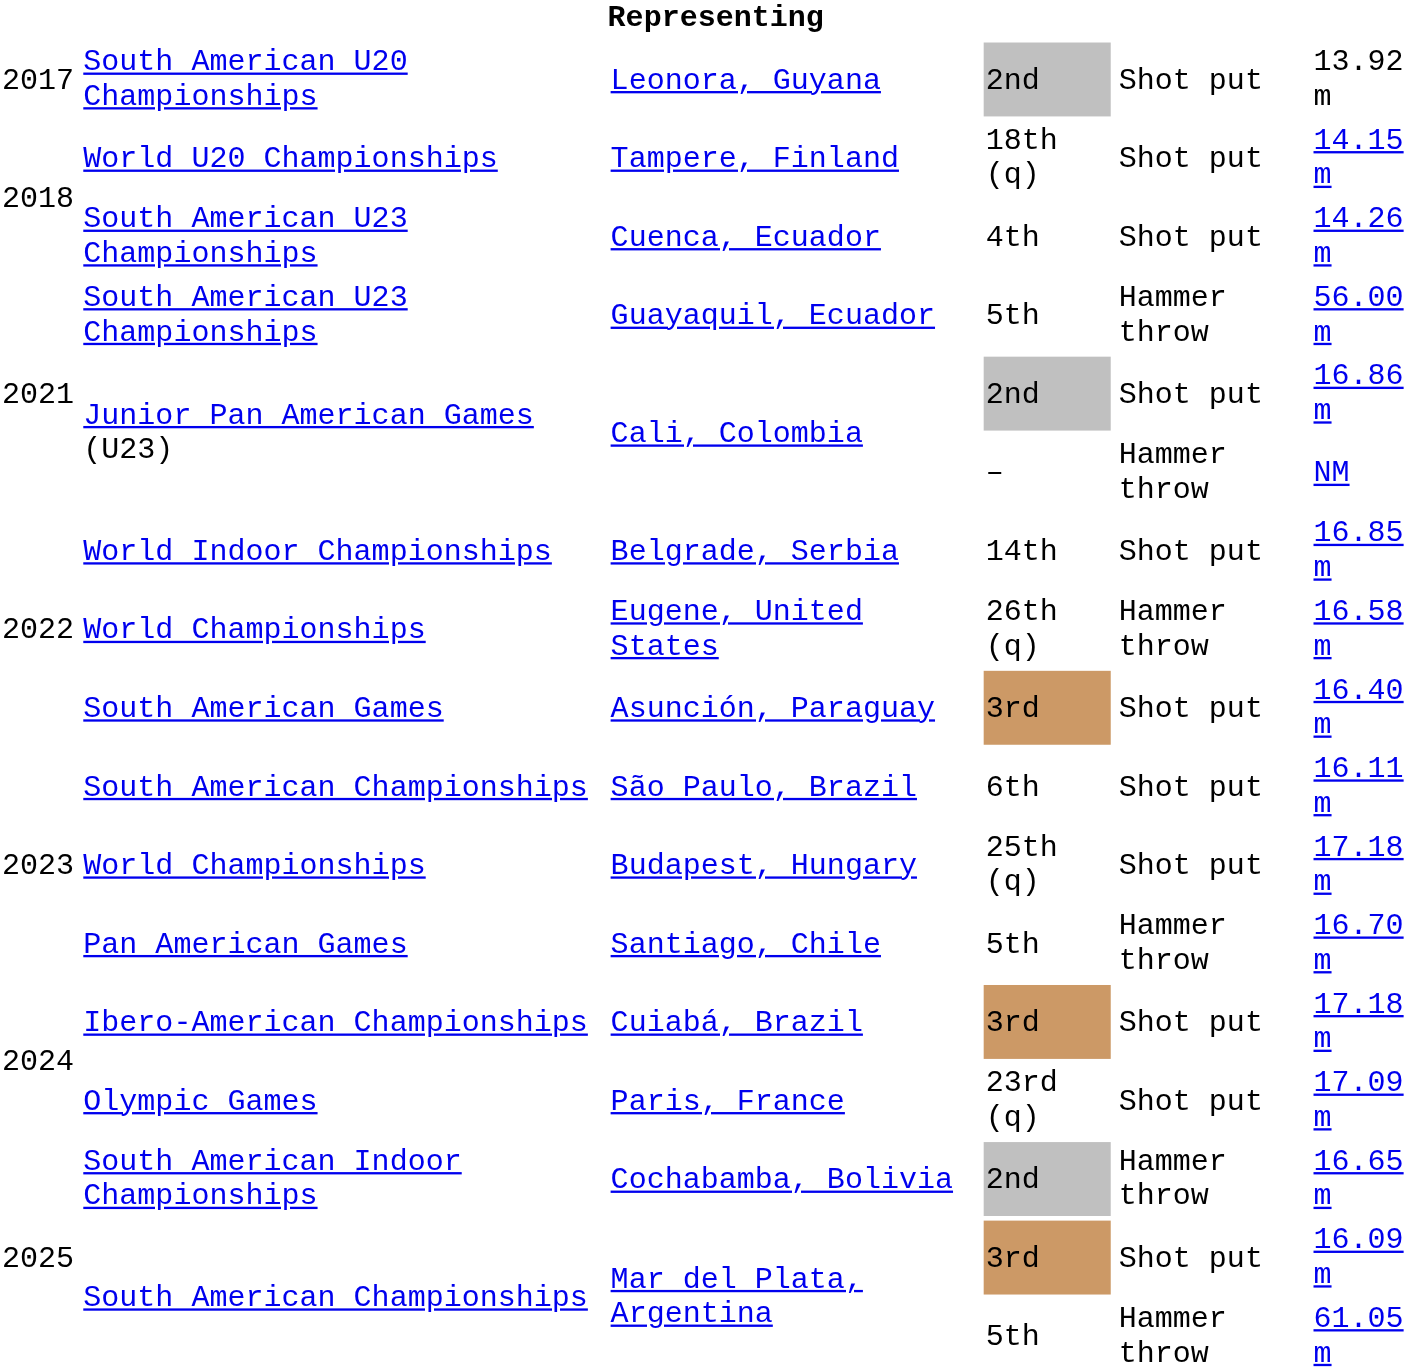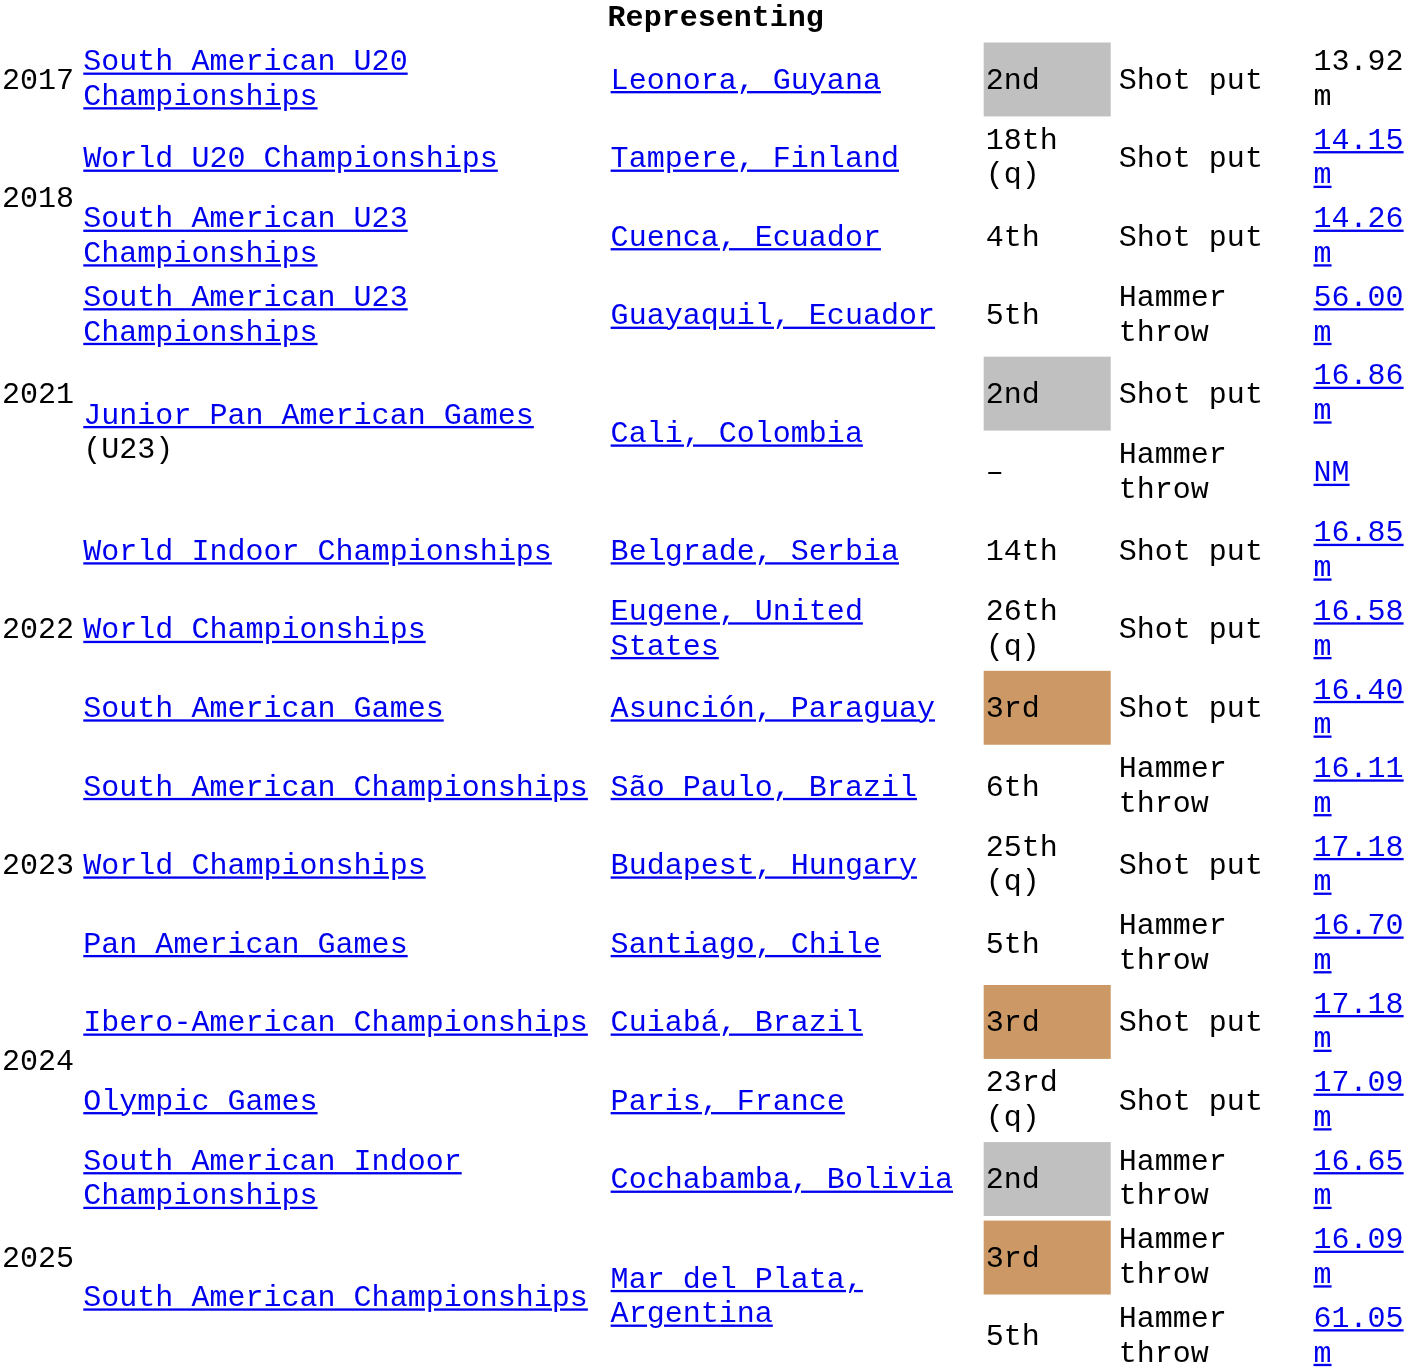 <table>
 <tr>
 <th colspan="6">Representing </th>
 </tr>
 <tr>
 <td>2017</td>
 <td><a href='#'>South American U20 Championships</a></td>
 <td><a href='#'>Leonora, Guyana</a></td>
 <td bgcolor=silver>2nd</td>
 <td>Shot put</td>
 <td>13.92 m</td>
 </tr>
 <tr>
 <td rowspan=2>2018</td>
 <td><a href='#'>World U20 Championships</a></td>
 <td><a href='#'>Tampere, Finland</a></td>
 <td>18th (q)</td>
 <td>Shot put</td>
 <td><a href='#'>14.15 m</a></td>
 </tr>
 <tr>
 <td><a href='#'>South American U23 Championships</a></td>
 <td><a href='#'>Cuenca, Ecuador</a></td>
 <td>4th</td>
 <td>Shot put</td>
 <td><a href='#'>14.26 m</a></td>
 </tr>
 <tr>
 <td rowspan=3>2021</td>
 <td><a href='#'>South American U23 Championships</a></td>
 <td><a href='#'>Guayaquil, Ecuador</a></td>
 <td>5th</td>
 <td>Hammer throw</td>
 <td><a href='#'>56.00 m</a></td>
 </tr>
 <tr>
 <td rowspan=2><a href='#'>Junior Pan American Games</a> (U23)</td>
 <td rowspan=2><a href='#'>Cali, Colombia</a></td>
 <td bgcolor=silver>2nd</td>
 <td>Shot put</td>
 <td><a href='#'>16.86 m</a></td>
 </tr>
 <tr>
 <td>–</td>
 <td>Hammer throw</td>
 <td><a href='#'>NM</a></td>
 </tr>
 <tr>
 <td rowspan=3>2022</td>
 <td><a href='#'>World Indoor Championships</a></td>
 <td><a href='#'>Belgrade, Serbia</a></td>
 <td>14th</td>
 <td>Shot put</td>
 <td><a href='#'>16.85 m</a></td>
 </tr>
 <tr>
 <td><a href='#'>World Championships</a></td>
 <td><a href='#'>Eugene, United States</a></td>
 <td>26th (q)</td>
-<td>Hammer throw</td>
+<td>Shot put</td>
 <td><a href='#'>16.58 m</a></td>
 </tr>
 <tr>
 <td><a href='#'>South American Games</a></td>
 <td><a href='#'>Asunción, Paraguay</a></td>
 <td bgcolor=cc9966>3rd</td>
 <td>Shot put</td>
 <td><a href='#'>16.40 m</a></td>
 </tr>
 <tr>
 <td rowspan=3>2023</td>
 <td><a href='#'>South American Championships</a></td>
 <td><a href='#'>São Paulo, Brazil</a></td>
 <td>6th</td>
-<td>Shot put</td>
+<td>Hammer throw</td>
 <td><a href='#'>16.11 m</a></td>
 </tr>
 <tr>
 <td><a href='#'>World Championships</a></td>
 <td><a href='#'>Budapest, Hungary</a></td>
 <td>25th (q)</td>
 <td>Shot put</td>
 <td><a href='#'>17.18 m</a></td>
 </tr>
 <tr>
 <td><a href='#'>Pan American Games</a></td>
 <td><a href='#'>Santiago, Chile</a></td>
 <td>5th</td>
 <td>Hammer throw</td>
 <td><a href='#'>16.70 m</a></td>
 </tr>
 <tr>
 <td rowspan=2>2024</td>
 <td><a href='#'>Ibero-American Championships</a></td>
 <td><a href='#'>Cuiabá, Brazil</a></td>
 <td bgcolor=cc9966>3rd</td>
 <td>Shot put</td>
 <td><a href='#'>17.18 m</a></td>
 </tr>
 <tr>
 <td><a href='#'>Olympic Games</a></td>
 <td><a href='#'>Paris, France</a></td>
 <td>23rd (q)</td>
 <td>Shot put</td>
 <td><a href='#'>17.09 m</a></td>
 </tr>
 <tr>
 <td rowspan=3>2025</td>
 <td><a href='#'>South American Indoor Championships</a></td>
 <td><a href='#'>Cochabamba, Bolivia</a></td>
 <td bgcolor=silver>2nd</td>
 <td>Hammer throw</td>
 <td><a href='#'>16.65 m</a></td>
 </tr>
 <tr>
 <td rowspan=2><a href='#'>South American Championships</a></td>
 <td rowspan=2><a href='#'>Mar del Plata, Argentina</a></td>
 <td bgcolor=cc9966>3rd</td>
-<td>Shot put</td>
+<td>Hammer throw</td>
 <td><a href='#'>16.09 m</a></td>
 </tr>
 <tr>
 <td>5th</td>
 <td>Hammer throw</td>
 <td><a href='#'>61.05 m</a></td>
 </tr>
 </table>
